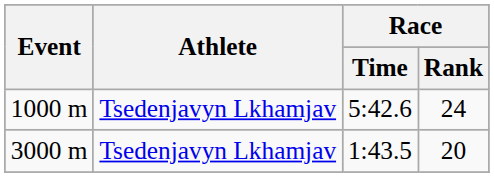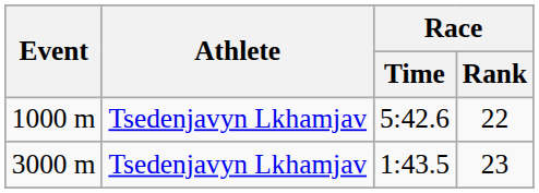 <table class="wikitable" border="1" style="font-size:90%">
 <tr>
 <th rowspan=2>Event</th>
 <th rowspan=2>Athlete</th>
 <th colspan=2>Race</th>
 </tr>
 <tr>
 <th>Time</th>
 <th>Rank</th>
 </tr>
 <tr>
 <td>1000 m</td>
 <td><a href='#'>Tsedenjavyn Lkhamjav</a></td>
 <td align=center>5:42.6</td>
-<td align=center>24</td>
+<td align=center>22</td>
 </tr>
 <tr>
 <td>3000 m</td>
 <td><a href='#'>Tsedenjavyn Lkhamjav</a></td>
 <td align=center>1:43.5</td>
-<td align=center>20</td>
+<td align=center>23</td>
 </tr>
 </table>
